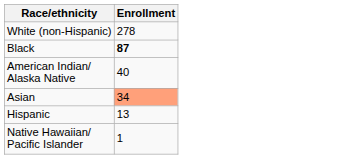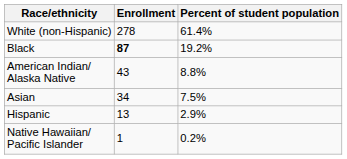 <table class="wikitable sortable">
 <tr>
 <th>Race/ethnicity</th>
 <th>Enrollment</th>
+<th>Percent of student population</th>
 </tr>
 <tr>
 <td>White (non-Hispanic)</td>
 <td>278</td>
+<td>61.4%</td>
 </tr>
 <tr>
 <td>Black</td>
 <td><strong>87</strong></td>
+<td>19.2%</td>
 </tr>
 <tr>
 <td>American Indian/<br>Alaska Native</td>
-<td>40</td>
+<td>43</td>
+<td>8.8%</td>
 </tr>
 <tr>
 <td>Asian</td>
-<td style="background: lightsalmon;">34</td>
+<td>34</td>
+<td>7.5%</td>
 </tr>
 <tr>
 <td>Hispanic</td>
 <td>13</td>
+<td>2.9%</td>
 </tr>
 <tr>
 <td>Native Hawaiian/<br>Pacific Islander</td>
 <td>1</td>
+<td>0.2%</td>
 </tr>
 </table>
